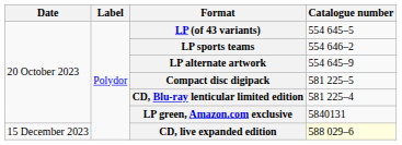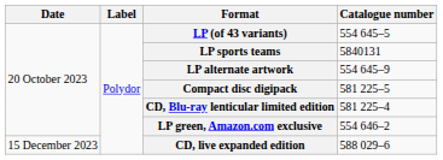 <table class="wikitable plainrowheaders">
 <tr>
 <th scope="col">Date</th>
 <th scope="col">Label</th>
 <th scope="col">Format</th>
 <th scope="col">Catalogue number</th>
 </tr>
 <tr>
 <td rowspan="6">20 October 2023</td>
 <td rowspan="7"><a href='#'>Polydor</a></td>
 <th scope="row"><a href='#'>LP</a> (of 43 variants)</th>
 <td>554 645–5</td>
 </tr>
 <tr>
 <th scope="row">LP sports teams</th>
-<td>554 646–2</td>
+<td>5840131</td>
 </tr>
 <tr>
 <th scope="row">LP alternate artwork</th>
 <td>554 645–9</td>
 </tr>
 <tr>
 <th scope="row">Compact disc digipack</th>
 <td>581 225–5</td>
 </tr>
 <tr>
 <th scope="row">CD, <a href='#'>Blu-ray</a> lenticular limited edition</th>
 <td>581 225–4</td>
 </tr>
 <tr>
 <th scope="row">LP green, <a href='#'>Amazon.com</a> exclusive</th>
-<td>5840131</td>
+<td>554 646–2</td>
 </tr>
 <tr>
 <td>15 December 2023</td>
 <th scope="row">CD, live expanded edition</th>
-<td style="background: lightyellow;">588 029–6</td>
+<td>588 029–6</td>
 </tr>
 </table>
